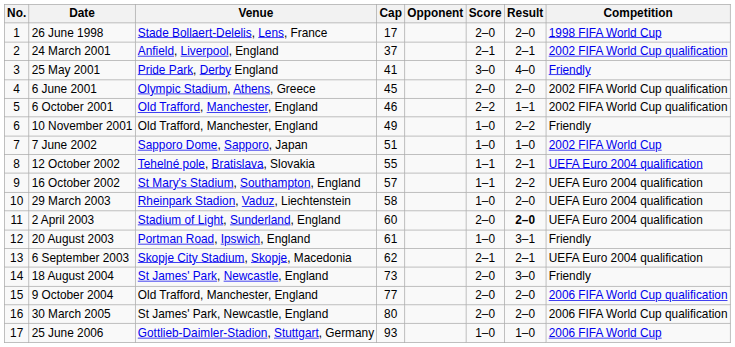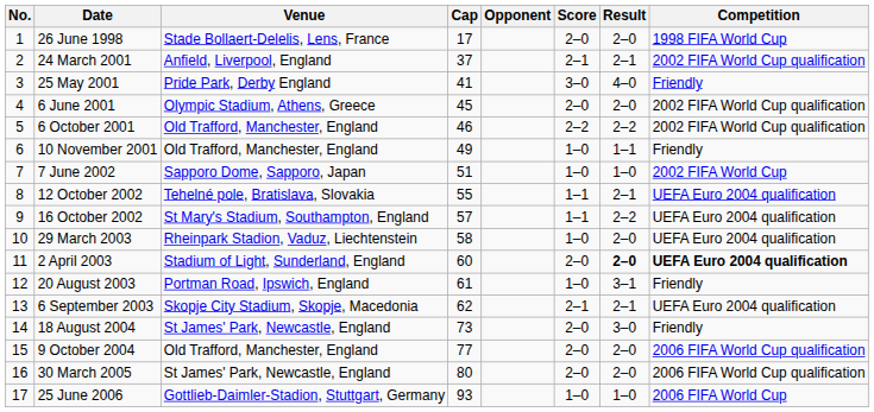 <table class="wikitable sortable">
 <tr>
 <th scope="col">No.</th>
 <th scope="col">Date</th>
 <th scope="col">Venue</th>
 <th scope="col">Cap</th>
 <th scope="col">Opponent</th>
 <th scope="col">Score</th>
 <th scope="col">Result</th>
 <th scope="col">Competition</th>
 </tr>
 <tr>
 <td align="center">1</td>
 <td>26 June 1998</td>
 <td><a href='#'>Stade Bollaert-Delelis</a>, <a href='#'>Lens</a>, France</td>
 <td align="center">17</td>
 <td></td>
 <td align="center">2–0</td>
 <td align="center">2–0</td>
 <td><a href='#'>1998 FIFA World Cup</a></td>
 </tr>
 <tr>
 <td align="center">2</td>
 <td>24 March 2001</td>
 <td><a href='#'>Anfield</a>, <a href='#'>Liverpool</a>, England</td>
 <td align="center">37</td>
 <td></td>
 <td align="center">2–1</td>
 <td align="center">2–1</td>
 <td><a href='#'>2002 FIFA World Cup qualification</a></td>
 </tr>
 <tr>
 <td align="center">3</td>
 <td>25 May 2001</td>
 <td><a href='#'>Pride Park</a>, <a href='#'>Derby</a> England</td>
 <td align="center">41</td>
 <td></td>
 <td align="center">3–0</td>
 <td align="center">4–0</td>
 <td><a href='#'>Friendly</a></td>
 </tr>
 <tr>
 <td align="center">4</td>
 <td>6 June 2001</td>
 <td><a href='#'>Olympic Stadium</a>, <a href='#'>Athens</a>, Greece</td>
 <td align="center">45</td>
 <td></td>
 <td align="center">2–0</td>
 <td align="center">2–0</td>
 <td>2002 FIFA World Cup qualification</td>
 </tr>
 <tr>
 <td align="center">5</td>
 <td>6 October 2001</td>
 <td><a href='#'>Old Trafford</a>, <a href='#'>Manchester</a>, England</td>
 <td align="center">46</td>
 <td></td>
 <td align="center">2–2</td>
-<td align="center">1–1</td>
+<td align="center">2–2</td>
 <td>2002 FIFA World Cup qualification</td>
 </tr>
 <tr>
 <td align="center">6</td>
 <td>10 November 2001</td>
 <td>Old Trafford, Manchester, England</td>
 <td align="center">49</td>
 <td></td>
 <td align="center">1–0</td>
-<td align="center">2–2</td>
+<td align="center">1–1</td>
 <td>Friendly</td>
 </tr>
 <tr>
 <td align="center">7</td>
 <td>7 June 2002</td>
 <td><a href='#'>Sapporo Dome</a>, <a href='#'>Sapporo</a>, Japan</td>
 <td align="center">51</td>
 <td></td>
 <td align="center">1–0</td>
 <td align="center">1–0</td>
 <td><a href='#'>2002 FIFA World Cup</a></td>
 </tr>
 <tr>
 <td align="center">8</td>
 <td>12 October 2002</td>
 <td><a href='#'>Tehelné pole</a>, <a href='#'>Bratislava</a>, Slovakia</td>
 <td align="center">55</td>
 <td></td>
 <td align="center">1–1</td>
 <td align="center">2–1</td>
 <td><a href='#'>UEFA Euro 2004 qualification</a></td>
 </tr>
 <tr>
 <td align="center">9</td>
 <td>16 October 2002</td>
 <td><a href='#'>St Mary's Stadium</a>, <a href='#'>Southampton</a>, England</td>
 <td align="center">57</td>
 <td></td>
 <td align="center">1–1</td>
 <td align="center">2–2</td>
 <td>UEFA Euro 2004 qualification</td>
 </tr>
 <tr>
 <td align="center">10</td>
 <td>29 March 2003</td>
 <td><a href='#'>Rheinpark Stadion</a>, <a href='#'>Vaduz</a>, Liechtenstein</td>
 <td align="center">58</td>
 <td></td>
 <td align="center">1–0</td>
 <td align="center">2–0</td>
 <td>UEFA Euro 2004 qualification</td>
 </tr>
 <tr>
 <td align="center">11</td>
 <td>2 April 2003</td>
 <td><a href='#'>Stadium of Light</a>, <a href='#'>Sunderland</a>, England</td>
 <td align="center">60</td>
 <td></td>
 <td align="center">2–0</td>
 <td align="center"><strong>2–0</strong></td>
-<td>UEFA Euro 2004 qualification</td>
+<td><strong>UEFA Euro 2004 qualification</strong></td>
 </tr>
 <tr>
 <td align="center">12</td>
 <td>20 August 2003</td>
 <td><a href='#'>Portman Road</a>, <a href='#'>Ipswich</a>, England</td>
 <td align="center">61</td>
 <td></td>
 <td align="center">1–0</td>
 <td align="center">3–1</td>
 <td>Friendly</td>
 </tr>
 <tr>
 <td align="center">13</td>
 <td>6 September 2003</td>
 <td><a href='#'>Skopje City Stadium</a>, <a href='#'>Skopje</a>, Macedonia</td>
 <td align="center">62</td>
 <td></td>
 <td align="center">2–1</td>
 <td align="center">2–1</td>
 <td>UEFA Euro 2004 qualification</td>
 </tr>
 <tr>
 <td align="center">14</td>
 <td>18 August 2004</td>
 <td><a href='#'>St James' Park</a>, <a href='#'>Newcastle</a>, England</td>
 <td align="center">73</td>
 <td></td>
 <td align="center">2–0</td>
 <td align="center">3–0</td>
 <td>Friendly</td>
 </tr>
 <tr>
 <td align="center">15</td>
 <td>9 October 2004</td>
 <td>Old Trafford, Manchester, England</td>
 <td align="center">77</td>
 <td></td>
 <td align="center">2–0</td>
 <td align="center">2–0</td>
 <td><a href='#'>2006 FIFA World Cup qualification</a></td>
 </tr>
 <tr>
 <td align="center">16</td>
 <td>30 March 2005</td>
 <td>St James' Park, Newcastle, England</td>
 <td align="center">80</td>
 <td></td>
 <td align="center">2–0</td>
 <td align="center">2–0</td>
 <td>2006 FIFA World Cup qualification</td>
 </tr>
 <tr>
 <td align="center">17</td>
 <td>25 June 2006</td>
 <td><a href='#'>Gottlieb-Daimler-Stadion</a>, <a href='#'>Stuttgart</a>, Germany</td>
 <td align="center">93</td>
 <td></td>
 <td align="center">1–0</td>
 <td align="center">1–0</td>
 <td><a href='#'>2006 FIFA World Cup</a></td>
 </tr>
 </table>
